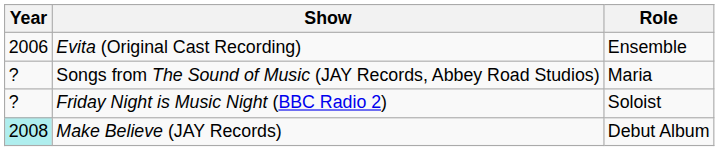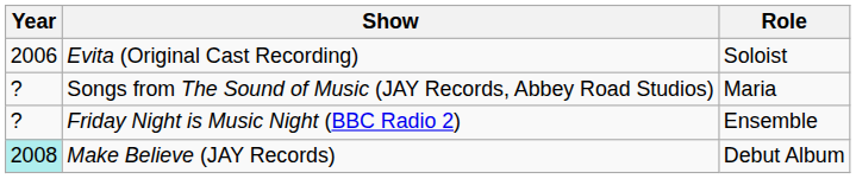 <table class="wikitable">
 <tr>
 <th>Year</th>
 <th>Show</th>
 <th>Role</th>
 </tr>
 <tr>
 <td>2006</td>
 <td><em>Evita</em> (Original Cast Recording)</td>
-<td>Ensemble</td>
+<td>Soloist</td>
 </tr>
 <tr>
 <td>?</td>
 <td>Songs from <em>The Sound of Music</em> (JAY Records, Abbey Road Studios)</td>
 <td>Maria</td>
 </tr>
 <tr>
 <td>?</td>
 <td><em>Friday Night is Music Night</em> (<a href='#'>BBC Radio 2</a>)</td>
-<td>Soloist</td>
+<td>Ensemble</td>
 </tr>
 <tr>
 <td style="background: paleturquoise;">2008</td>
 <td><em>Make Believe</em> (JAY Records)</td>
 <td>Debut Album</td>
 </tr>
 </table>
